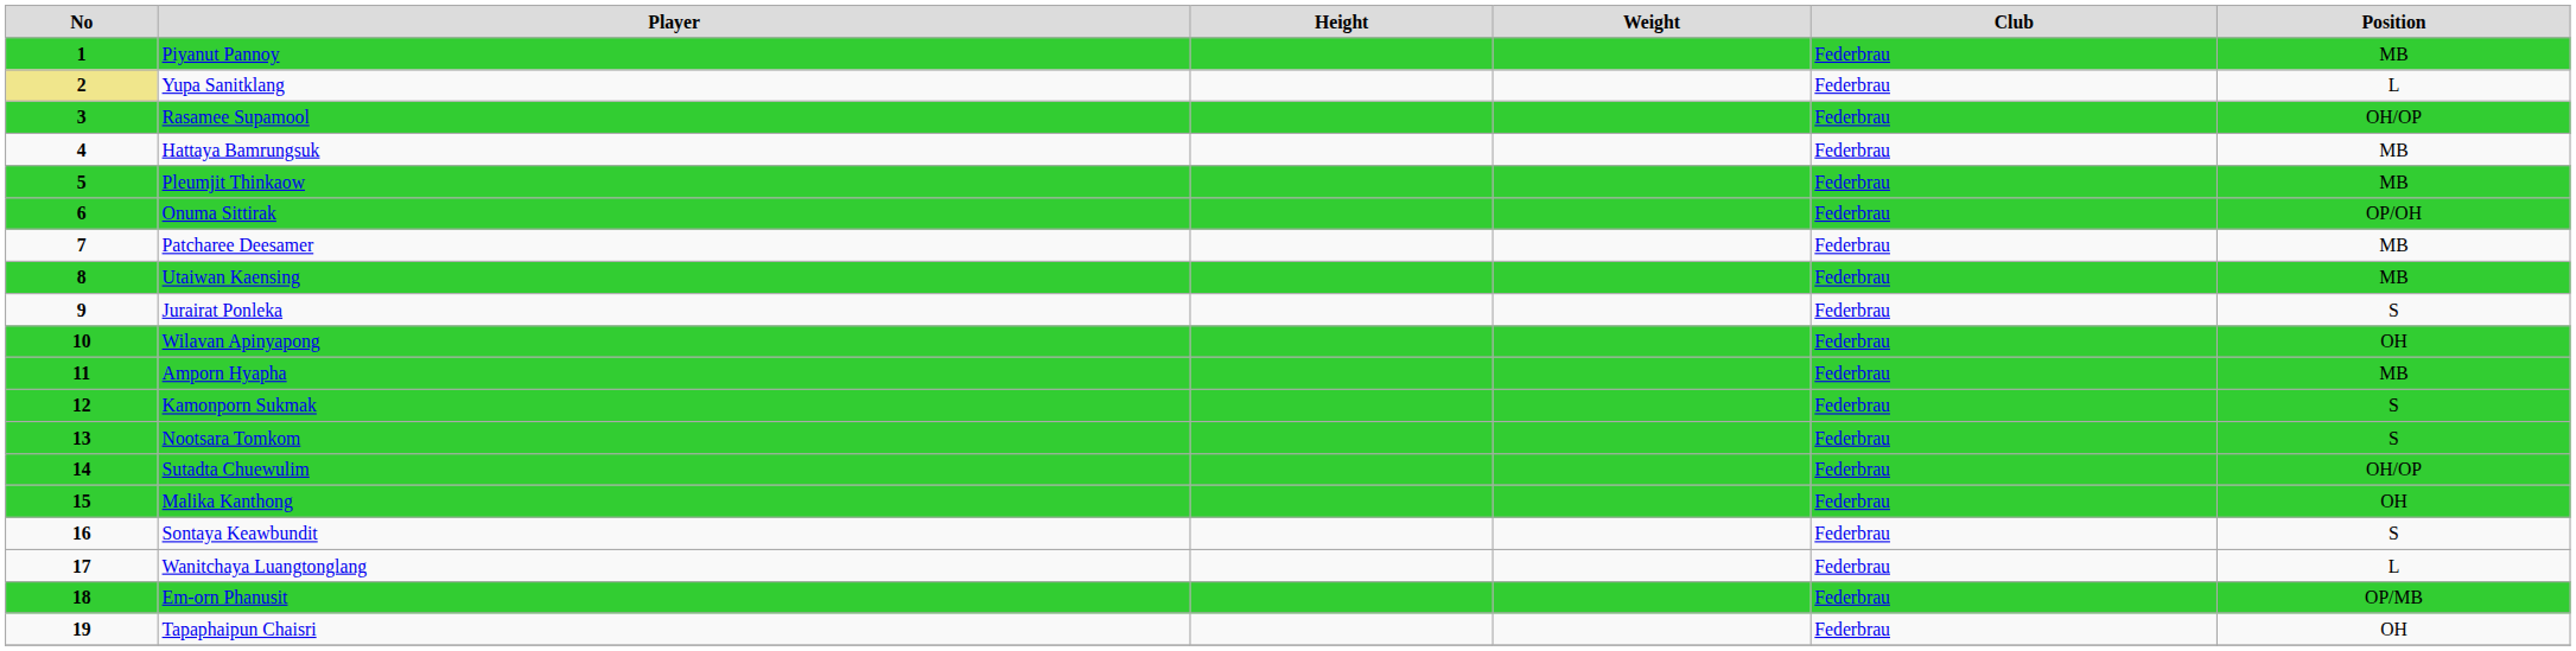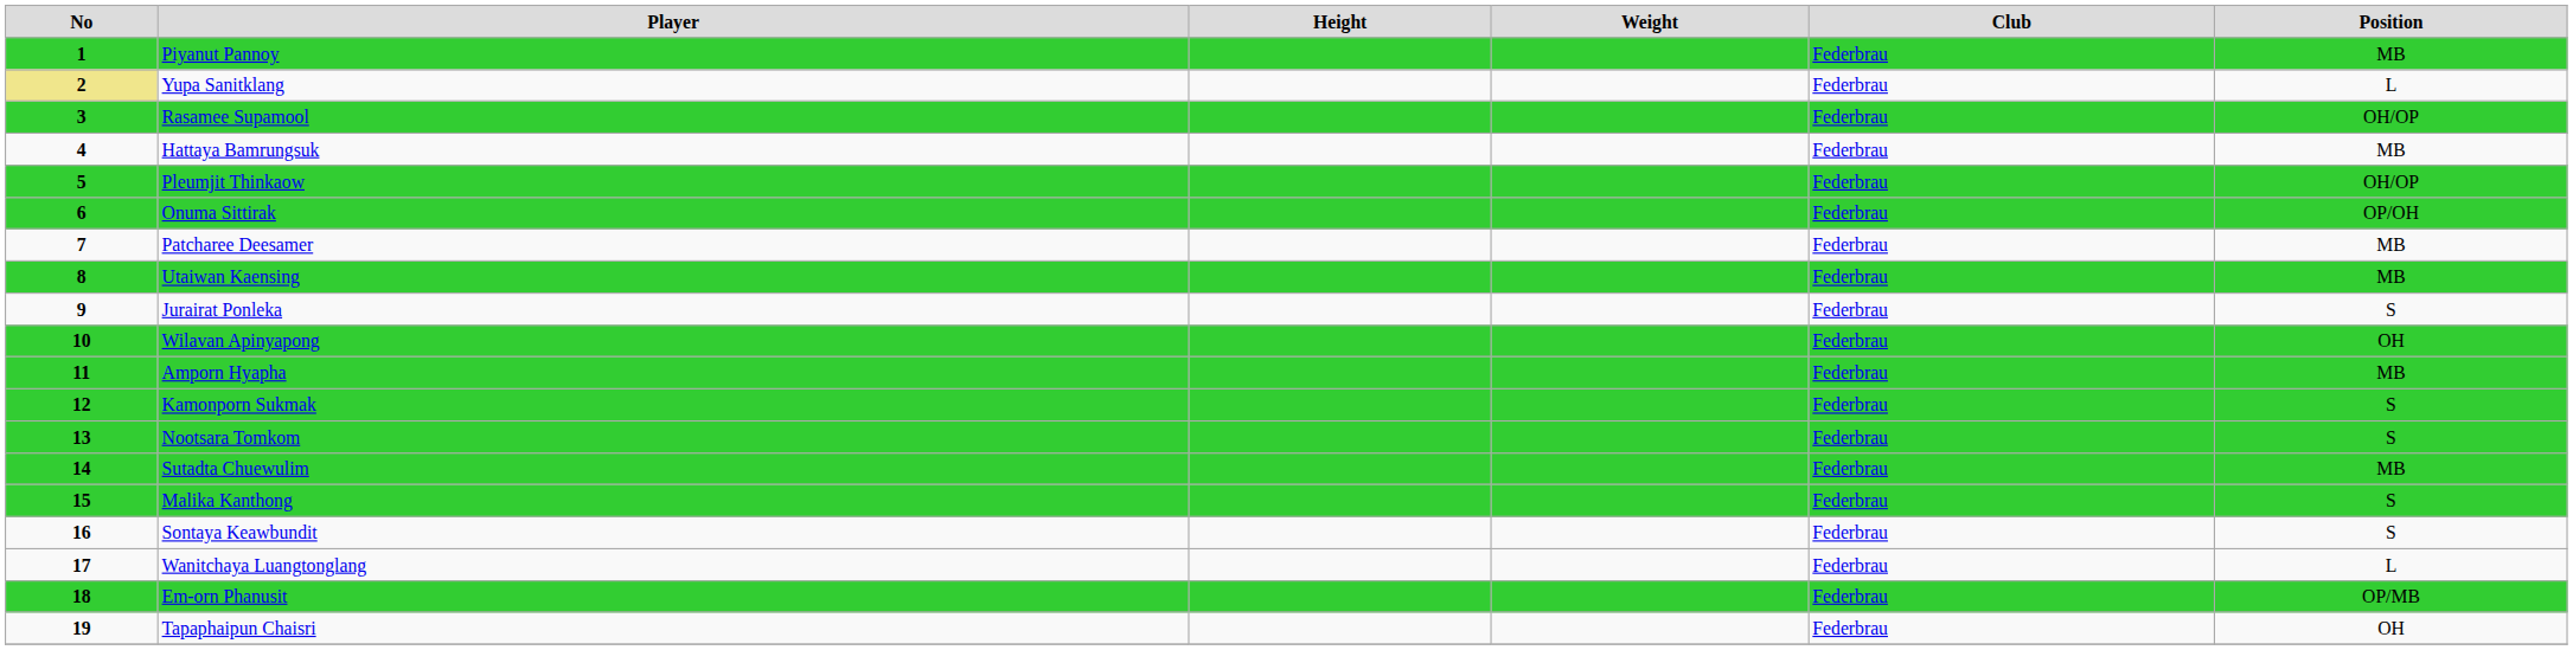 <table class="wikitable" style="margin:0.5em auto; font-size:90%; line-height:1.25em;" width=100%>
 <tr>
 <td bgcolor="#DCDCDC" align="center"><strong>No</strong></td>
 <td bgcolor="#DCDCDC" align="center"><strong>Player</strong></td>
 <td bgcolor="#DCDCDC" align="center"><strong>Height</strong></td>
 <td bgcolor="#DCDCDC" align="center"><strong>Weight</strong></td>
 <td bgcolor="#DCDCDC" align="center"><strong>Club</strong></td>
 <td bgcolor="#DCDCDC" align="center"><strong>Position</strong></td>
 </tr>
 <tr>
 <td style="background:limegreen;" align="center"><strong>1</strong></td>
 <td style="background:limegreen;"><a href='#'>Piyanut Pannoy</a></td>
 <td style="background:limegreen;" align="center"></td>
 <td style="background:limegreen;" align="center"></td>
 <td style="background:limegreen;"> <a href='#'>Federbrau</a></td>
 <td style="background:limegreen;" align="center">MB</td>
 </tr>
 <tr>
 <td align="center" style="background: khaki;"><strong>2</strong></td>
 <td><a href='#'>Yupa Sanitklang</a></td>
 <td align="center"></td>
 <td align="center"></td>
 <td> <a href='#'>Federbrau</a></td>
 <td align="center">L</td>
 </tr>
 <tr>
 <td style="background:limegreen;" align="center"><strong>3</strong></td>
 <td style="background:limegreen;"><a href='#'>Rasamee Supamool</a></td>
 <td style="background:limegreen;" align="center"></td>
 <td style="background:limegreen;" align="center"></td>
 <td style="background:limegreen;"> <a href='#'>Federbrau</a></td>
 <td style="background:limegreen;" align="center">OH/OP</td>
 </tr>
 <tr>
 <td align="center"><strong>4</strong></td>
 <td><a href='#'>Hattaya Bamrungsuk</a></td>
 <td align="center"></td>
 <td align="center"></td>
 <td> <a href='#'>Federbrau</a></td>
 <td align="center">MB</td>
 </tr>
 <tr>
 <td style="background:limegreen;" align="center"><strong>5</strong></td>
 <td style="background:limegreen;"><a href='#'>Pleumjit Thinkaow</a></td>
 <td style="background:limegreen;" align="center"></td>
 <td style="background:limegreen;" align="center"></td>
 <td style="background:limegreen;"> <a href='#'>Federbrau</a></td>
-<td style="background:limegreen;" align="center">MB</td>
+<td style="background:limegreen;" align="center">OH/OP</td>
 </tr>
 <tr>
 <td style="background:limegreen;" align="center"><strong>6</strong></td>
 <td style="background:limegreen;"><a href='#'>Onuma Sittirak</a></td>
 <td style="background:limegreen;" align="center"></td>
 <td style="background:limegreen;" align="center"></td>
 <td style="background:limegreen;"> <a href='#'>Federbrau</a></td>
 <td style="background:limegreen;" align="center">OP/OH</td>
 </tr>
 <tr>
 <td align="center"><strong>7</strong></td>
 <td><a href='#'>Patcharee Deesamer</a></td>
 <td align="center"></td>
 <td align="center"></td>
 <td> <a href='#'>Federbrau</a></td>
 <td align="center">MB</td>
 </tr>
 <tr>
 <td style="background:limegreen;" align="center"><strong>8</strong></td>
 <td style="background:limegreen;"><a href='#'>Utaiwan Kaensing</a></td>
 <td style="background:limegreen;" align="center"></td>
 <td style="background:limegreen;" align="center"></td>
 <td style="background:limegreen;"> <a href='#'>Federbrau</a></td>
 <td style="background:limegreen;" align="center">MB</td>
 </tr>
 <tr>
 <td align="center"><strong>9</strong></td>
 <td><a href='#'>Jurairat Ponleka</a></td>
 <td align="center"></td>
 <td align="center"></td>
 <td> <a href='#'>Federbrau</a></td>
 <td align="center">S</td>
 </tr>
 <tr>
 <td style="background:limegreen;" align="center"><strong>10</strong></td>
 <td style="background:limegreen;"><a href='#'>Wilavan Apinyapong</a></td>
 <td style="background:limegreen;" align="center"></td>
 <td style="background:limegreen;" align="center"></td>
 <td style="background:limegreen;"> <a href='#'>Federbrau</a></td>
 <td style="background:limegreen;" align="center">OH</td>
 </tr>
 <tr>
 <td style="background:limegreen;" align="center"><strong>11</strong></td>
 <td style="background:limegreen;"><a href='#'>Amporn Hyapha</a></td>
 <td style="background:limegreen;" align="center"></td>
 <td style="background:limegreen;" align="center"></td>
 <td style="background:limegreen;"> <a href='#'>Federbrau</a></td>
 <td style="background:limegreen;" align="center">MB</td>
 </tr>
 <tr>
 <td style="background:limegreen;" align="center"><strong>12</strong></td>
 <td style="background:limegreen;"><a href='#'>Kamonporn Sukmak</a></td>
 <td style="background:limegreen;" align="center"></td>
 <td style="background:limegreen;" align="center"></td>
 <td style="background:limegreen;"> <a href='#'>Federbrau</a></td>
 <td style="background:limegreen;" align="center">S</td>
 </tr>
 <tr>
 <td style="background:limegreen;" align="center"><strong>13</strong></td>
 <td style="background:limegreen;"><a href='#'>Nootsara Tomkom</a></td>
 <td style="background:limegreen;" align="center"></td>
 <td style="background:limegreen;" align="center"></td>
 <td style="background:limegreen;"> <a href='#'>Federbrau</a></td>
 <td style="background:limegreen;" align="center">S</td>
 </tr>
 <tr>
 <td style="background:limegreen;" align="center"><strong>14</strong></td>
 <td style="background:limegreen;"><a href='#'>Sutadta Chuewulim</a></td>
 <td style="background:limegreen;" align="center"></td>
 <td style="background:limegreen;" align="center"></td>
 <td style="background:limegreen;"> <a href='#'>Federbrau</a></td>
-<td style="background:limegreen;" align="center">OH/OP</td>
+<td style="background:limegreen;" align="center">MB</td>
 </tr>
 <tr>
 <td style="background:limegreen;" align="center"><strong>15</strong></td>
 <td style="background:limegreen;"><a href='#'>Malika Kanthong</a></td>
 <td style="background:limegreen;" align="center"></td>
 <td style="background:limegreen;" align="center"></td>
 <td style="background:limegreen;"> <a href='#'>Federbrau</a></td>
-<td style="background:limegreen;" align="center">OH</td>
+<td style="background:limegreen;" align="center">S</td>
 </tr>
 <tr>
 <td align="center"><strong>16</strong></td>
 <td><a href='#'>Sontaya Keawbundit</a></td>
 <td align="center"></td>
 <td align="center"></td>
 <td> <a href='#'>Federbrau</a></td>
 <td align="center">S</td>
 </tr>
 <tr>
 <td align="center"><strong>17</strong></td>
 <td><a href='#'>Wanitchaya Luangtonglang</a></td>
 <td align="center"></td>
 <td align="center"></td>
 <td> <a href='#'>Federbrau</a></td>
 <td align="center">L</td>
 </tr>
 <tr>
 <td style="background:limegreen;" align="center"><strong>18</strong></td>
 <td style="background:limegreen;"><a href='#'>Em-orn Phanusit</a></td>
 <td style="background:limegreen;" align="center"></td>
 <td style="background:limegreen;" align="center"></td>
 <td style="background:limegreen;"> <a href='#'>Federbrau</a></td>
 <td style="background:limegreen;" align="center">OP/MB</td>
 </tr>
 <tr>
 <td align="center"><strong>19</strong></td>
 <td><a href='#'>Tapaphaipun Chaisri</a></td>
 <td align="center"></td>
 <td align="center"></td>
 <td> <a href='#'>Federbrau</a></td>
 <td align="center">OH</td>
 </tr>
 <tr>
 </tr>
 </table>
